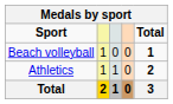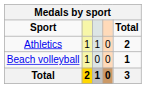 <table class="wikitable" style="font-size:85%; text-align:center;">
 <tr style="background:#efefef;">
 <th colspan=5><strong>Medals by sport</strong></th>
 </tr>
 <tr>
 <td><strong>Sport</strong></td>
 <td style="background:#f7f6a8;"></td>
 <td style="background:#dce5e5;"></td>
 <td style="background:#ffdab9;"></td>
 <td><strong>Total</strong></td>
 </tr>
 <tr>
+<td><a href='#'>Athletics</a></td>
+<td style="background:#F7F6A8;">1</td>
+<td style="background:#DCE5E5;">1</td>
+<td style="background:#FFDAB9;">0</td>
+<td><strong>2</strong></td>
+</tr>
+<tr>
 <td><a href='#'>Beach volleyball</a></td>
 <td style="background:#F7F6A8;">1</td>
 <td style="background:#DCE5E5;">0</td>
 <td style="background:#FFDAB9;">0</td>
 <td><strong>1</strong></td>
-</tr>
-<tr>
-<td><a href='#'>Athletics</a></td>
-<td style="background:#F7F6A8;">1</td>
-<td style="background:#DCE5E5;">1</td>
-<td style="background:#FFDAB9;">0</td>
-<td><strong>2</strong></td>
 </tr>
 <tr>
 <th>Total</th>
 <th style="background:gold;"  >2</th>
 <th style="background:silver;">1</th>
 <th style="background:#c96;"  >0</th>
 <th>3</th>
 </tr>
 </table>
